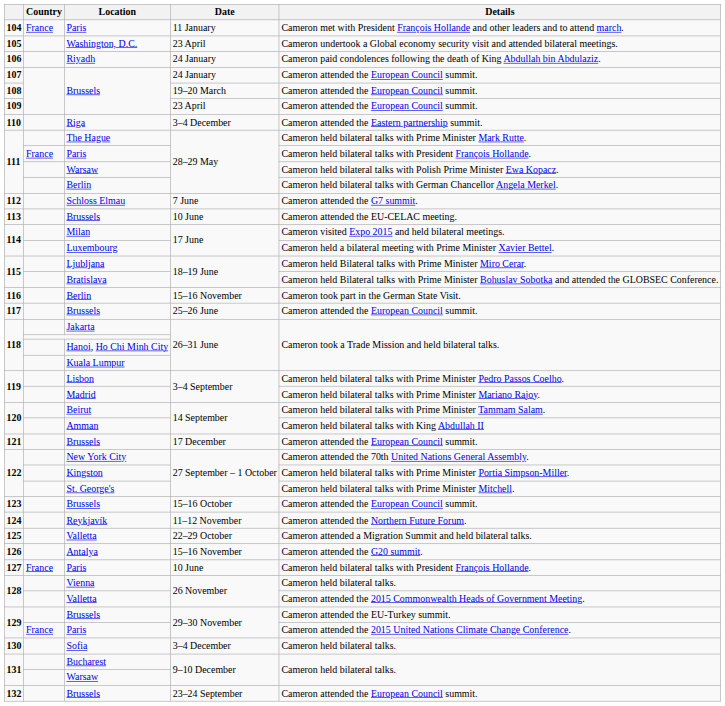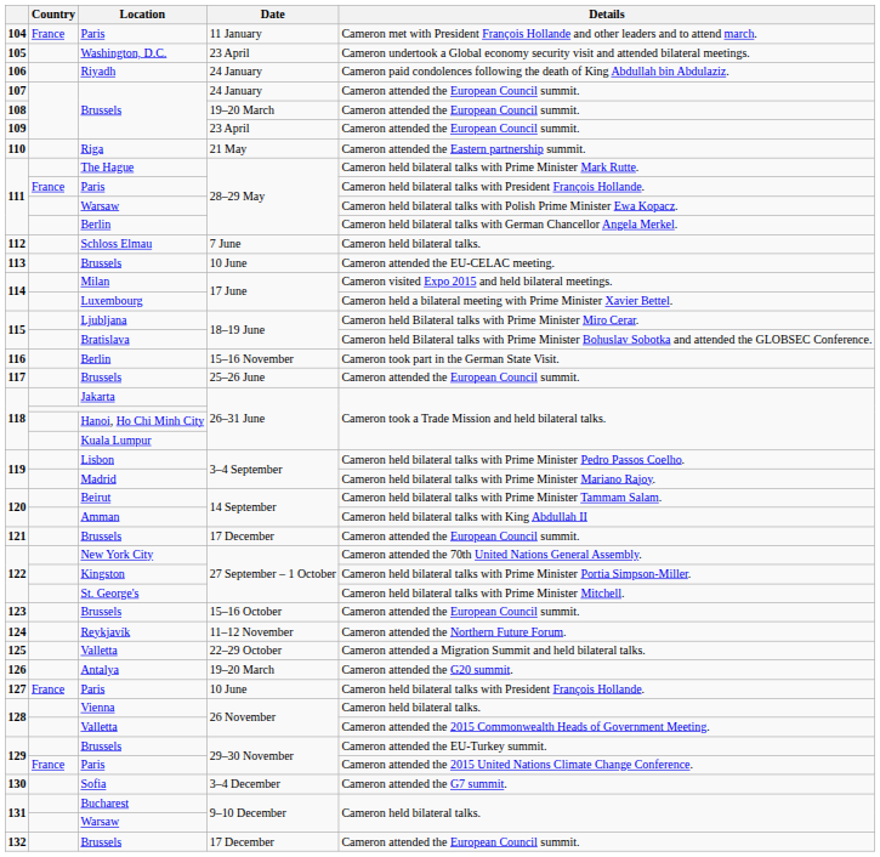 <table class="wikitable sortable">
 <tr>
 <th></th>
 <th>Country</th>
 <th>Location</th>
 <th>Date</th>
 <th>Details</th>
 </tr>
 <tr>
 <td><strong>104</strong></td>
 <td> <a href='#'>France</a></td>
 <td><a href='#'>Paris</a></td>
 <td>11 January</td>
 <td>Cameron met with President <a href='#'>François Hollande</a> and other leaders and to attend <a href='#'>march</a>.</td>
 </tr>
 <tr>
 <td><strong>105</strong></td>
 <td></td>
 <td><a href='#'>Washington, D.C.</a></td>
 <td>23 April</td>
 <td>Cameron undertook a Global economy security visit and attended bilateral meetings.</td>
 </tr>
 <tr>
 <td><strong>106</strong></td>
 <td></td>
 <td><a href='#'>Riyadh</a></td>
 <td>24 January</td>
 <td>Cameron paid condolences following the death of King <a href='#'>Abdullah bin Abdulaziz</a>.</td>
 </tr>
 <tr>
 <td><strong>107</strong></td>
 <td rowspan=3></td>
 <td rowspan=3><a href='#'>Brussels</a></td>
 <td>24 January</td>
 <td>Cameron attended the <a href='#'>European Council</a> summit.</td>
 </tr>
 <tr>
 <td><strong>108</strong></td>
 <td>19–20 March</td>
 <td>Cameron attended the <a href='#'>European Council</a> summit.</td>
 </tr>
 <tr>
 <td><strong>109</strong></td>
 <td>23 April</td>
 <td>Cameron attended the <a href='#'>European Council</a> summit.</td>
 </tr>
 <tr>
 <td><strong>110</strong></td>
 <td></td>
 <td><a href='#'>Riga</a></td>
-<td>3–4 December</td>
+<td>21 May</td>
 <td>Cameron attended the <a href='#'>Eastern partnership</a> summit.</td>
 </tr>
 <tr>
 <td rowspan=4><strong>111</strong></td>
 <td></td>
 <td><a href='#'>The Hague</a></td>
 <td rowspan=4>28–29 May</td>
 <td>Cameron held bilateral talks with Prime Minister <a href='#'>Mark Rutte</a>.</td>
 </tr>
 <tr>
 <td> <a href='#'>France</a></td>
 <td><a href='#'>Paris</a></td>
 <td>Cameron held bilateral talks with President <a href='#'>François Hollande</a>.</td>
 </tr>
 <tr>
 <td></td>
 <td><a href='#'>Warsaw</a></td>
 <td>Cameron held bilateral talks with Polish Prime Minister <a href='#'>Ewa Kopacz</a>.</td>
 </tr>
 <tr>
 <td></td>
 <td><a href='#'>Berlin</a></td>
 <td>Cameron held bilateral talks with German Chancellor <a href='#'>Angela Merkel</a>.</td>
 </tr>
 <tr>
 <td><strong>112</strong></td>
 <td></td>
 <td><a href='#'>Schloss Elmau</a></td>
 <td>7 June</td>
-<td>Cameron attended the <a href='#'>G7 summit</a>.</td>
+<td>Cameron held bilateral talks.</td>
 </tr>
 <tr>
 <td><strong>113</strong></td>
 <td></td>
 <td><a href='#'>Brussels</a></td>
 <td>10 June</td>
 <td>Cameron attended the EU-CELAC meeting.</td>
 </tr>
 <tr>
 <td rowspan=2><strong>114</strong></td>
 <td></td>
 <td><a href='#'>Milan</a></td>
 <td rowspan=2>17 June</td>
 <td>Cameron visited <a href='#'>Expo 2015</a> and held bilateral meetings.</td>
 </tr>
 <tr>
 <td></td>
 <td><a href='#'>Luxembourg</a></td>
 <td>Cameron held a bilateral meeting with Prime Minister <a href='#'>Xavier Bettel</a>.</td>
 </tr>
 <tr>
 <td rowspan=2><strong>115</strong></td>
 <td></td>
 <td><a href='#'>Ljubljana</a></td>
 <td rowspan=2>18–19 June</td>
 <td>Cameron held Bilateral talks with Prime Minister <a href='#'>Miro Cerar</a>.</td>
 </tr>
 <tr>
 <td></td>
 <td><a href='#'>Bratislava</a></td>
 <td>Cameron held Bilateral talks with Prime Minister <a href='#'>Bohuslav Sobotka</a> and attended the GLOBSEC Conference.</td>
 </tr>
 <tr>
 <td><strong>116</strong></td>
 <td></td>
 <td><a href='#'>Berlin</a></td>
 <td>15–16 November</td>
 <td>Cameron took part in the German State Visit.</td>
 </tr>
 <tr>
 <td><strong>117</strong></td>
 <td></td>
 <td><a href='#'>Brussels</a></td>
 <td>25–26 June</td>
 <td>Cameron attended the <a href='#'>European Council</a> summit.</td>
 </tr>
 <tr>
 <td rowspan=4><strong>118</strong></td>
 <td></td>
 <td><a href='#'>Jakarta</a></td>
 <td rowspan=4>26–31 June</td>
 <td rowspan=4>Cameron took a Trade Mission and held bilateral talks.</td>
 </tr>
 <tr>
 <td colspan="2"></td>
 </tr>
 <tr>
 <td></td>
 <td><a href='#'>Hanoi</a>, <a href='#'>Ho Chi Minh City</a></td>
 </tr>
 <tr>
 <td></td>
 <td><a href='#'>Kuala Lumpur</a></td>
 </tr>
 <tr>
 <td rowspan=2><strong>119</strong></td>
 <td></td>
 <td><a href='#'>Lisbon</a></td>
 <td rowspan=2>3–4 September</td>
 <td>Cameron held bilateral talks with Prime Minister <a href='#'>Pedro Passos Coelho</a>.</td>
 </tr>
 <tr>
 <td></td>
 <td><a href='#'>Madrid</a></td>
 <td>Cameron held bilateral talks with Prime Minister <a href='#'>Mariano Rajoy</a>.</td>
 </tr>
 <tr>
 <td rowspan=2><strong>120</strong></td>
 <td></td>
 <td><a href='#'>Beirut</a></td>
 <td rowspan=2>14 September</td>
 <td>Cameron held bilateral talks with Prime Minister <a href='#'>Tammam Salam</a>.</td>
 </tr>
 <tr>
 <td></td>
 <td><a href='#'>Amman</a></td>
 <td>Cameron held bilateral talks with King <a href='#'>Abdullah II</a></td>
 </tr>
 <tr>
 <td><strong>121</strong></td>
 <td></td>
 <td><a href='#'>Brussels</a></td>
 <td>17 December</td>
 <td>Cameron attended the <a href='#'>European Council</a> summit.</td>
 </tr>
 <tr>
 <td rowspan=3><strong>122</strong></td>
 <td></td>
 <td><a href='#'>New York City</a></td>
 <td rowspan=3>27 September – 1 October</td>
 <td>Cameron attended the 70th <a href='#'>United Nations General Assembly</a>.</td>
 </tr>
 <tr>
 <td></td>
 <td><a href='#'>Kingston</a></td>
 <td>Cameron held bilateral talks with Prime Minister <a href='#'>Portia Simpson-Miller</a>.</td>
 </tr>
 <tr>
 <td></td>
 <td><a href='#'>St. George's</a></td>
 <td>Cameron held bilateral talks with Prime Minister <a href='#'>Mitchell</a>.</td>
 </tr>
 <tr>
 <td><strong>123</strong></td>
 <td></td>
 <td><a href='#'>Brussels</a></td>
 <td>15–16 October</td>
 <td>Cameron attended the <a href='#'>European Council</a> summit.</td>
 </tr>
 <tr>
 <td><strong>124</strong></td>
 <td></td>
 <td><a href='#'>Reykjavík</a></td>
 <td>11–12 November</td>
 <td>Cameron attended the <a href='#'>Northern Future Forum</a>.</td>
 </tr>
 <tr>
 <td><strong>125</strong></td>
 <td></td>
 <td><a href='#'>Valletta</a></td>
 <td>22–29 October</td>
 <td>Cameron attended a Migration Summit and held bilateral talks.</td>
 </tr>
 <tr>
 <td><strong>126</strong></td>
 <td></td>
 <td><a href='#'>Antalya</a></td>
-<td>15–16 November</td>
+<td>19–20 March</td>
 <td>Cameron attended the <a href='#'>G20 summit</a>.</td>
 </tr>
 <tr>
 <td><strong>127</strong></td>
 <td> <a href='#'>France</a></td>
 <td><a href='#'>Paris</a></td>
 <td>10 June</td>
 <td>Cameron held bilateral talks with President <a href='#'>François Hollande</a>.</td>
 </tr>
 <tr>
 <td rowspan=2><strong>128</strong></td>
 <td></td>
 <td><a href='#'>Vienna</a></td>
 <td rowspan=2>26 November</td>
 <td>Cameron held bilateral talks.</td>
 </tr>
 <tr>
 <td></td>
 <td><a href='#'>Valletta</a></td>
 <td>Cameron attended the <a href='#'>2015 Commonwealth Heads of Government Meeting</a>.</td>
 </tr>
 <tr>
 <td rowspan=2><strong>129</strong></td>
 <td></td>
 <td><a href='#'>Brussels</a></td>
 <td rowspan=2>29–30 November</td>
 <td>Cameron attended the EU-Turkey summit.</td>
 </tr>
 <tr>
 <td> <a href='#'>France</a></td>
 <td><a href='#'>Paris</a></td>
 <td>Cameron attended the <a href='#'>2015 United Nations Climate Change Conference</a>.</td>
 </tr>
 <tr>
 <td><strong>130</strong></td>
 <td></td>
 <td><a href='#'>Sofia</a></td>
 <td>3–4 December</td>
-<td>Cameron held bilateral talks.</td>
+<td>Cameron attended the <a href='#'>G7 summit</a>.</td>
 </tr>
 <tr>
 <td rowspan=2><strong>131</strong></td>
 <td></td>
 <td><a href='#'>Bucharest</a></td>
 <td rowspan=2>9–10 December</td>
 <td rowspan=2>Cameron held bilateral talks.</td>
 </tr>
 <tr>
 <td></td>
 <td><a href='#'>Warsaw</a></td>
 </tr>
 <tr>
 <td><strong>132</strong></td>
 <td></td>
 <td><a href='#'>Brussels</a></td>
-<td>23–24 September</td>
+<td>17 December</td>
 <td>Cameron attended the <a href='#'>European Council</a> summit.</td>
 </tr>
 </table>
